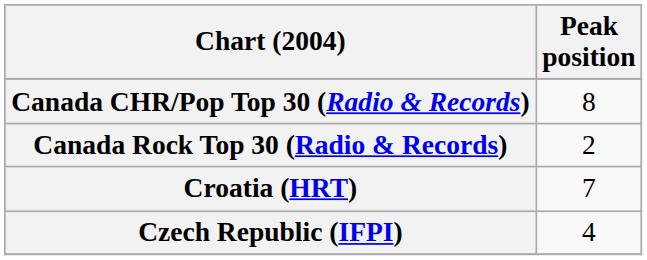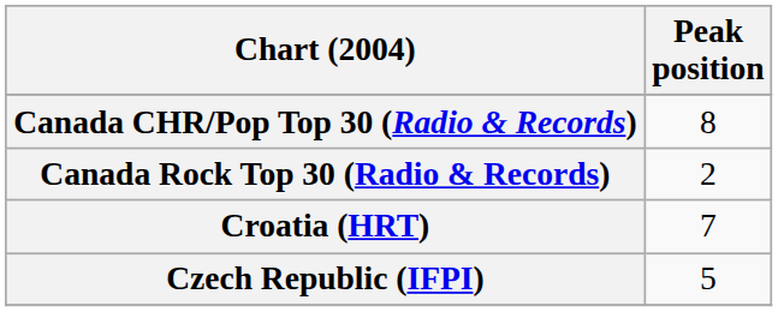 <table class="wikitable sortable plainrowheaders" style="text-align:center">
 <tr>
 <th scope="col">Chart (2004)</th>
 <th scope="col">Peak<br>position</th>
 </tr>
 <tr>
 </tr>
 <tr>
 </tr>
 <tr>
 <th scope="row">Canada CHR/Pop Top 30 (<em><a href='#'>Radio & Records</a></em>)</th>
 <td>8</td>
 </tr>
 <tr>
 <th scope="row">Canada Rock Top 30 (<a href='#'>Radio & Records</a>)</th>
 <td>2</td>
 </tr>
 <tr>
 <th scope="row">Croatia (<a href='#'>HRT</a>)</th>
 <td>7</td>
 </tr>
 <tr>
 <th scope="row">Czech Republic (<a href='#'>IFPI</a>)</th>
-<td>4</td>
+<td>5</td>
 </tr>
 <tr>
 </tr>
 <tr>
 </tr>
 <tr>
 </tr>
 <tr>
 </tr>
 <tr>
 </tr>
 <tr>
 </tr>
 <tr>
 </tr>
 <tr>
 </tr>
 <tr>
 </tr>
 <tr>
 </tr>
 <tr>
 </tr>
 <tr>
 </tr>
 <tr>
 </tr>
 <tr>
 </tr>
 <tr>
 </tr>
 <tr>
 </tr>
 </table>
